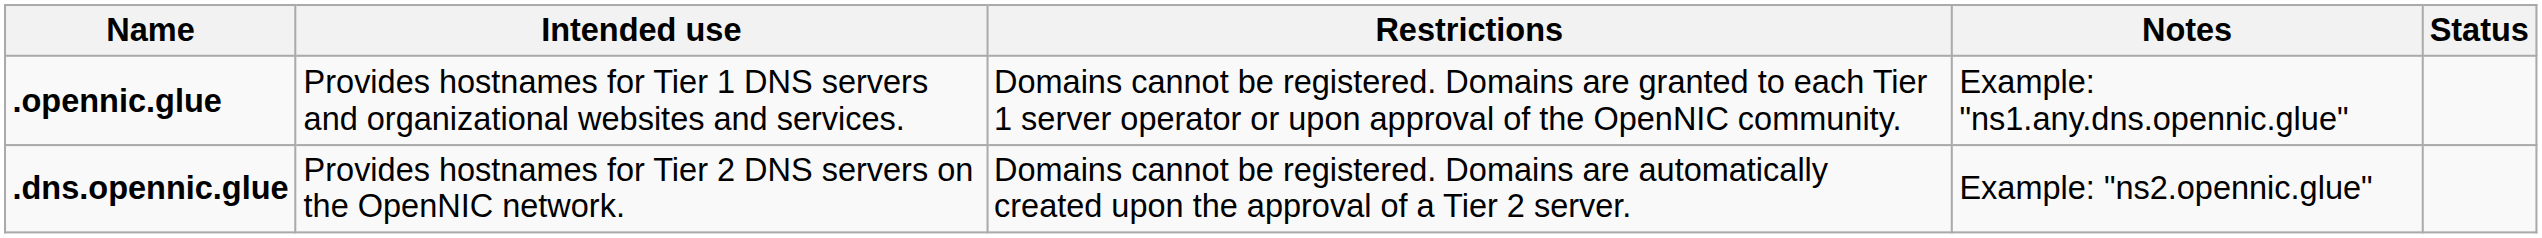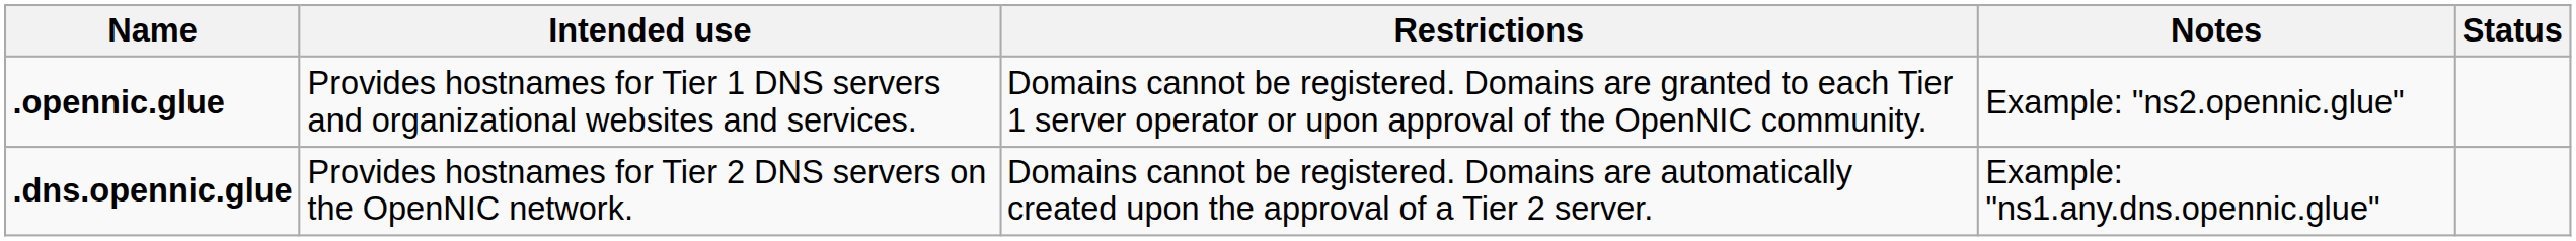 <table class="wikitable sortable">
 <tr>
 <th>Name</th>
 <th>Intended use</th>
 <th>Restrictions</th>
 <th>Notes</th>
 <th>Status</th>
 </tr>
 <tr>
 <td><strong>.opennic.glue</strong></td>
 <td>Provides hostnames for Tier 1 DNS servers and organizational websites and services.</td>
 <td>Domains cannot be registered. Domains are granted to each Tier 1 server operator or upon approval of the OpenNIC community.</td>
-<td>Example: "ns1.any.dns.opennic.glue"</td>
+<td>Example: "ns2.opennic.glue"</td>
 <td></td>
 </tr>
 <tr>
 <td><strong>.dns.opennic.glue</strong></td>
 <td>Provides hostnames for Tier 2 DNS servers on the OpenNIC network.</td>
 <td>Domains cannot be registered. Domains are automatically created upon the approval of a Tier 2 server.</td>
-<td>Example: "ns2.opennic.glue"</td>
+<td>Example: "ns1.any.dns.opennic.glue"</td>
 <td></td>
 </tr>
 </table>
